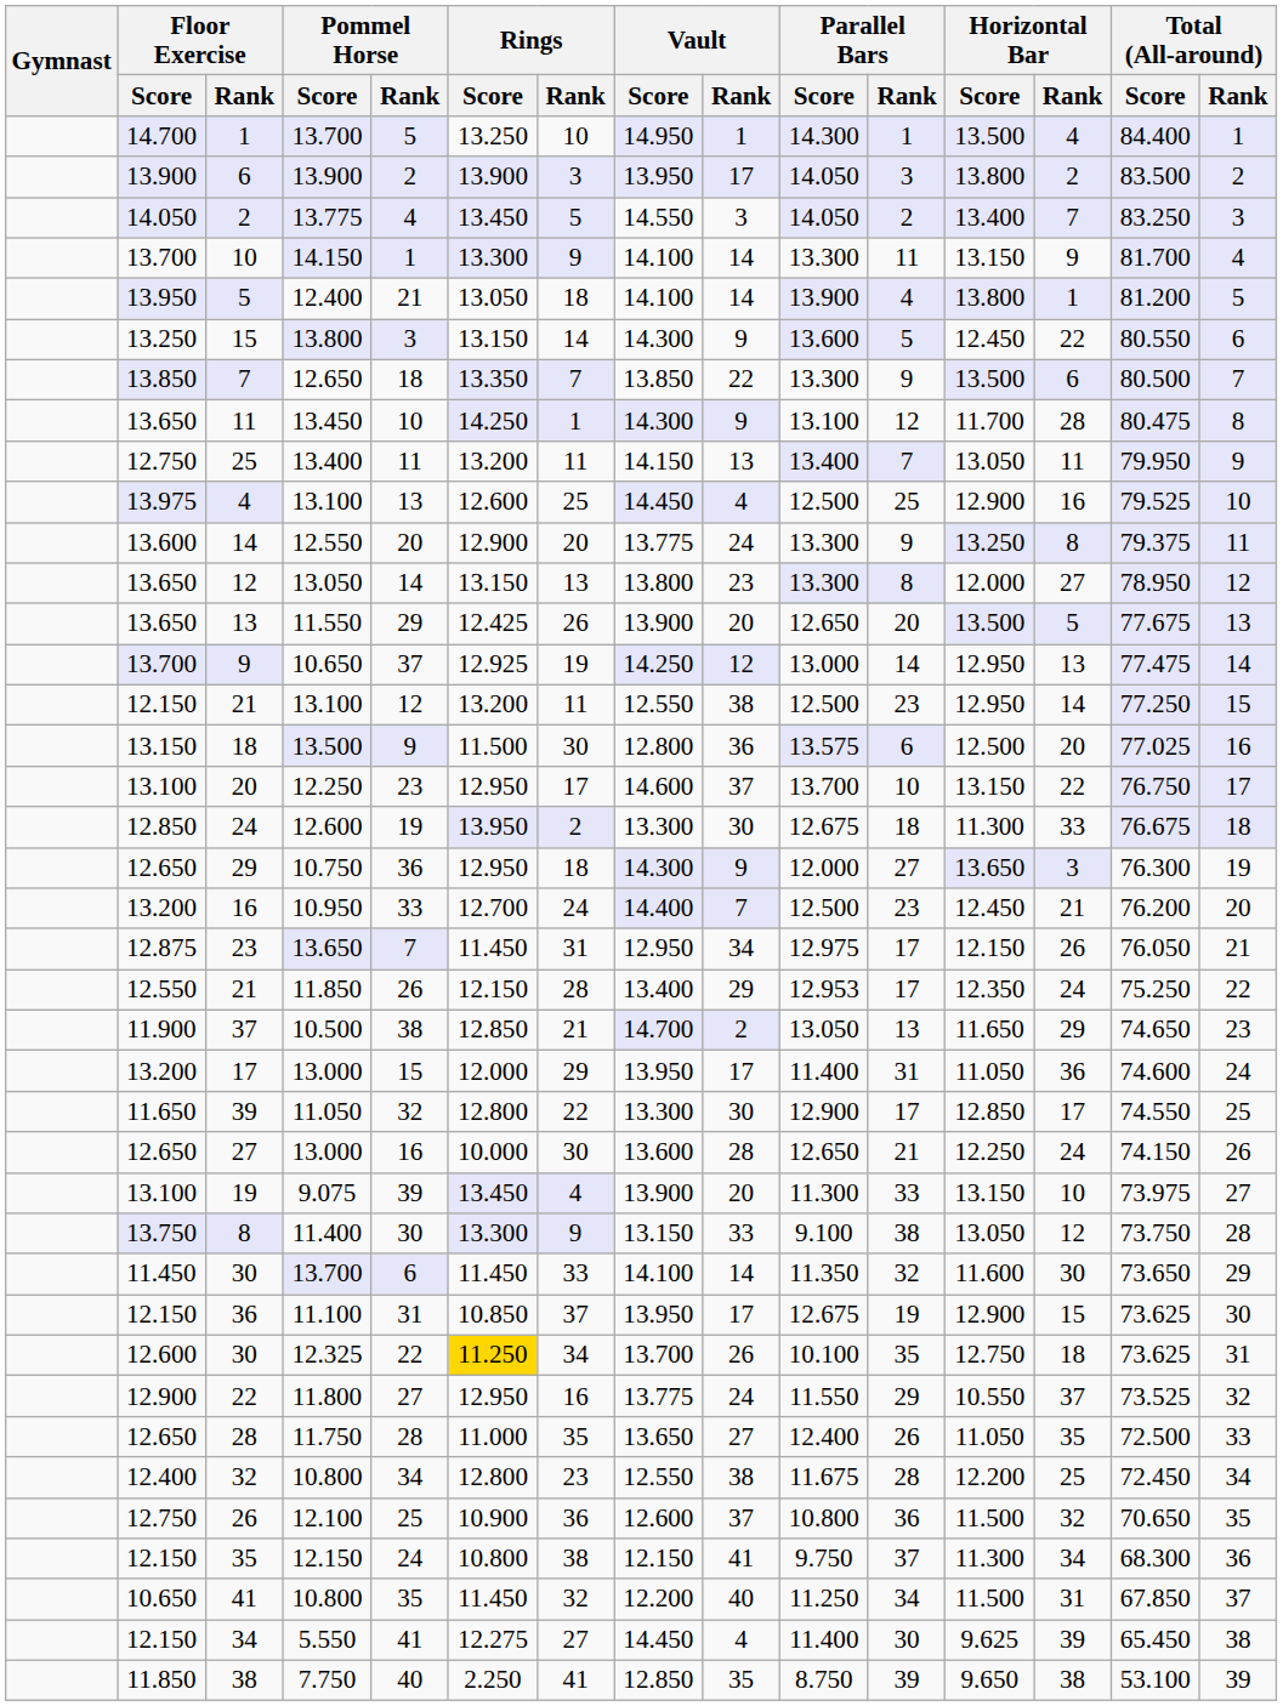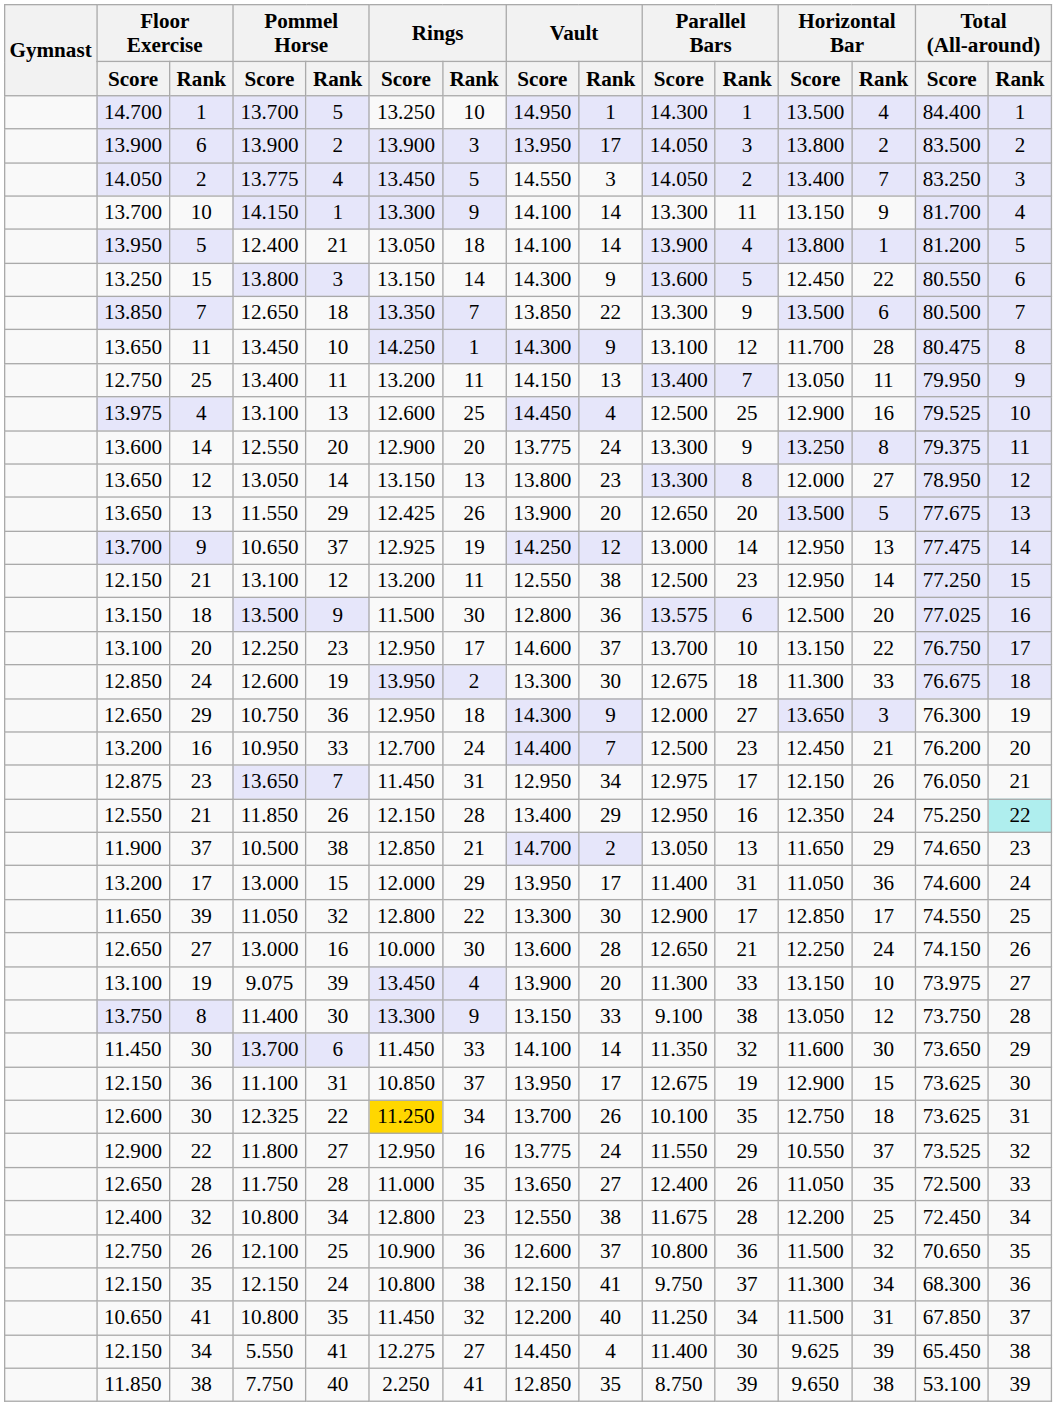 <table class="wikitable" style="text-align:center">
 <tr>
 <th rowspan=2>Gymnast</th>
 <th style="width:6em" colspan=2>Floor<br>Exercise</th>
 <th style="width:6em" colspan=2>Pommel<br>Horse</th>
 <th style="width:6em" colspan=2>Rings</th>
 <th style="width:6em" colspan=2>Vault</th>
 <th style="width:6em" colspan=2>Parallel<br>Bars</th>
 <th style="width:6em" colspan=2>Horizontal<br>Bar</th>
 <th style="width:6em" colspan=2>Total<br>(All-around)</th>
 </tr>
 <tr>
 <th>Score</th>
 <th>Rank</th>
 <th>Score</th>
 <th>Rank</th>
 <th>Score</th>
 <th>Rank</th>
 <th>Score</th>
 <th>Rank</th>
 <th>Score</th>
 <th>Rank</th>
 <th>Score</th>
 <th>Rank</th>
 <th>Score</th>
 <th>Rank</th>
 </tr>
 <tr>
 <td align=left></td>
 <td bgcolor="lavender">14.700</td>
 <td bgcolor="lavender">1</td>
 <td bgcolor="lavender">13.700</td>
 <td bgcolor="lavender">5</td>
 <td>13.250</td>
 <td>10</td>
 <td bgcolor="lavender">14.950</td>
 <td bgcolor="lavender">1</td>
 <td bgcolor="lavender">14.300</td>
 <td bgcolor="lavender">1</td>
 <td bgcolor="lavender">13.500</td>
 <td bgcolor="lavender">4</td>
 <td bgcolor="lavender">84.400</td>
 <td bgcolor="lavender">1</td>
 </tr>
 <tr>
 <td align=left></td>
 <td bgcolor="lavender">13.900</td>
 <td bgcolor="lavender">6</td>
 <td bgcolor="lavender">13.900</td>
 <td bgcolor="lavender">2</td>
 <td bgcolor="lavender">13.900</td>
 <td bgcolor="lavender">3</td>
 <td bgcolor="lavender">13.950</td>
 <td bgcolor="lavender">17</td>
 <td bgcolor="lavender">14.050</td>
 <td bgcolor="lavender">3</td>
 <td bgcolor="lavender">13.800</td>
 <td bgcolor="lavender">2</td>
 <td bgcolor="lavender">83.500</td>
 <td bgcolor="lavender">2</td>
 </tr>
 <tr>
 <td align=left></td>
 <td bgcolor="lavender">14.050</td>
 <td bgcolor="lavender">2</td>
 <td bgcolor="lavender">13.775</td>
 <td bgcolor="lavender">4</td>
 <td bgcolor="lavender">13.450</td>
 <td bgcolor="lavender">5</td>
 <td>14.550</td>
 <td>3</td>
 <td bgcolor="lavender">14.050</td>
 <td bgcolor="lavender">2</td>
 <td bgcolor="lavender">13.400</td>
 <td bgcolor="lavender">7</td>
 <td bgcolor="lavender">83.250</td>
 <td bgcolor="lavender">3</td>
 </tr>
 <tr>
 <td align=left></td>
 <td>13.700</td>
 <td>10</td>
 <td bgcolor="lavender">14.150</td>
 <td bgcolor="lavender">1</td>
 <td bgcolor="lavender">13.300</td>
 <td bgcolor="lavender">9</td>
 <td>14.100</td>
 <td>14</td>
 <td>13.300</td>
 <td>11</td>
 <td>13.150</td>
 <td>9</td>
 <td bgcolor="lavender">81.700</td>
 <td bgcolor="lavender">4</td>
 </tr>
 <tr>
 <td align=left></td>
 <td bgcolor="lavender">13.950</td>
 <td bgcolor="lavender">5</td>
 <td>12.400</td>
 <td>21</td>
 <td>13.050</td>
 <td>18</td>
 <td>14.100</td>
 <td>14</td>
 <td bgcolor="lavender">13.900</td>
 <td bgcolor="lavender">4</td>
 <td bgcolor="lavender">13.800</td>
 <td bgcolor="lavender">1</td>
 <td bgcolor="lavender">81.200</td>
 <td bgcolor="lavender">5</td>
 </tr>
 <tr>
 <td align=left></td>
 <td>13.250</td>
 <td>15</td>
 <td bgcolor="lavender">13.800</td>
 <td bgcolor="lavender">3</td>
 <td>13.150</td>
 <td>14</td>
 <td>14.300</td>
 <td>9</td>
 <td bgcolor="lavender">13.600</td>
 <td bgcolor="lavender">5</td>
 <td>12.450</td>
 <td>22</td>
 <td bgcolor="lavender">80.550</td>
 <td bgcolor="lavender">6</td>
 </tr>
 <tr>
 <td align=left></td>
 <td bgcolor="lavender">13.850</td>
 <td bgcolor="lavender">7</td>
 <td>12.650</td>
 <td>18</td>
 <td bgcolor="lavender">13.350</td>
 <td bgcolor="lavender">7</td>
 <td>13.850</td>
 <td>22</td>
 <td>13.300</td>
 <td>9</td>
 <td bgcolor="lavender">13.500</td>
 <td bgcolor="lavender">6</td>
 <td bgcolor="lavender">80.500</td>
 <td bgcolor="lavender">7</td>
 </tr>
 <tr>
 <td align=left></td>
 <td>13.650</td>
 <td>11</td>
 <td>13.450</td>
 <td>10</td>
 <td bgcolor="lavender">14.250</td>
 <td bgcolor="lavender">1</td>
 <td bgcolor="lavender">14.300</td>
 <td bgcolor="lavender">9</td>
 <td>13.100</td>
 <td>12</td>
 <td>11.700</td>
 <td>28</td>
 <td bgcolor="lavender">80.475</td>
 <td bgcolor="lavender">8</td>
 </tr>
 <tr>
 <td align=left></td>
 <td>12.750</td>
 <td>25</td>
 <td>13.400</td>
 <td>11</td>
 <td>13.200</td>
 <td>11</td>
 <td>14.150</td>
 <td>13</td>
 <td bgcolor="lavender">13.400</td>
 <td bgcolor="lavender">7</td>
 <td>13.050</td>
 <td>11</td>
 <td bgcolor="lavender">79.950</td>
 <td bgcolor="lavender">9</td>
 </tr>
 <tr>
 <td align=left></td>
 <td bgcolor="lavender">13.975</td>
 <td bgcolor="lavender">4</td>
 <td>13.100</td>
 <td>13</td>
 <td>12.600</td>
 <td>25</td>
 <td bgcolor="lavender">14.450</td>
 <td bgcolor="lavender">4</td>
 <td>12.500</td>
 <td>25</td>
 <td>12.900</td>
 <td>16</td>
 <td bgcolor="lavender">79.525</td>
 <td bgcolor="lavender">10</td>
 </tr>
 <tr>
 <td align=left></td>
 <td>13.600</td>
 <td>14</td>
 <td>12.550</td>
 <td>20</td>
 <td>12.900</td>
 <td>20</td>
 <td>13.775</td>
 <td>24</td>
 <td>13.300</td>
 <td>9</td>
 <td bgcolor="lavender">13.250</td>
 <td bgcolor="lavender">8</td>
 <td bgcolor="lavender">79.375</td>
 <td bgcolor="lavender">11</td>
 </tr>
 <tr>
 <td align=left></td>
 <td>13.650</td>
 <td>12</td>
 <td>13.050</td>
 <td>14</td>
 <td>13.150</td>
 <td>13</td>
 <td>13.800</td>
 <td>23</td>
 <td bgcolor="lavender">13.300</td>
 <td bgcolor="lavender">8</td>
 <td>12.000</td>
 <td>27</td>
 <td bgcolor="lavender">78.950</td>
 <td bgcolor="lavender">12</td>
 </tr>
 <tr>
 <td align=left></td>
 <td>13.650</td>
 <td>13</td>
 <td>11.550</td>
 <td>29</td>
 <td>12.425</td>
 <td>26</td>
 <td>13.900</td>
 <td>20</td>
 <td>12.650</td>
 <td>20</td>
 <td bgcolor="lavender">13.500</td>
 <td bgcolor="lavender">5</td>
 <td bgcolor="lavender">77.675</td>
 <td bgcolor="lavender">13</td>
 </tr>
 <tr>
 <td align=left></td>
 <td bgcolor="lavender">13.700</td>
 <td bgcolor="lavender">9</td>
 <td>10.650</td>
 <td>37</td>
 <td>12.925</td>
 <td>19</td>
 <td bgcolor="lavender">14.250</td>
 <td bgcolor="lavender">12</td>
 <td>13.000</td>
 <td>14</td>
 <td>12.950</td>
 <td>13</td>
 <td bgcolor="lavender">77.475</td>
 <td bgcolor="lavender">14</td>
 </tr>
 <tr>
 <td align=left></td>
 <td>12.150</td>
 <td>21</td>
 <td>13.100</td>
 <td>12</td>
 <td>13.200</td>
 <td>11</td>
 <td>12.550</td>
 <td>38</td>
 <td>12.500</td>
 <td>23</td>
 <td>12.950</td>
 <td>14</td>
 <td bgcolor="lavender">77.250</td>
 <td bgcolor="lavender">15</td>
 </tr>
 <tr>
 <td align=left></td>
 <td>13.150</td>
 <td>18</td>
 <td bgcolor="lavender">13.500</td>
 <td bgcolor="lavender">9</td>
 <td>11.500</td>
 <td>30</td>
 <td>12.800</td>
 <td>36</td>
 <td bgcolor="lavender">13.575</td>
 <td bgcolor="lavender">6</td>
 <td>12.500</td>
 <td>20</td>
 <td bgcolor="lavender">77.025</td>
 <td bgcolor="lavender">16</td>
 </tr>
 <tr>
 <td align=left></td>
 <td>13.100</td>
 <td>20</td>
 <td>12.250</td>
 <td>23</td>
 <td>12.950</td>
 <td>17</td>
 <td>14.600</td>
 <td>37</td>
 <td>13.700</td>
 <td>10</td>
 <td>13.150</td>
 <td>22</td>
 <td bgcolor="lavender">76.750</td>
 <td bgcolor="lavender">17</td>
 </tr>
 <tr>
 <td align=left></td>
 <td>12.850</td>
 <td>24</td>
 <td>12.600</td>
 <td>19</td>
 <td bgcolor="lavender">13.950</td>
 <td bgcolor="lavender">2</td>
 <td>13.300</td>
 <td>30</td>
 <td>12.675</td>
 <td>18</td>
 <td>11.300</td>
 <td>33</td>
 <td bgcolor="lavender">76.675</td>
 <td bgcolor="lavender">18</td>
 </tr>
 <tr>
 <td align=left></td>
 <td>12.650</td>
 <td>29</td>
 <td>10.750</td>
 <td>36</td>
 <td>12.950</td>
 <td>18</td>
 <td bgcolor="lavender">14.300</td>
 <td bgcolor="lavender">9</td>
 <td>12.000</td>
 <td>27</td>
 <td bgcolor="lavender">13.650</td>
 <td bgcolor="lavender">3</td>
 <td>76.300</td>
 <td>19</td>
 </tr>
 <tr>
 <td align=left></td>
 <td>13.200</td>
 <td>16</td>
 <td>10.950</td>
 <td>33</td>
 <td>12.700</td>
 <td>24</td>
 <td bgcolor="lavender">14.400</td>
 <td bgcolor="lavender">7</td>
 <td>12.500</td>
 <td>23</td>
 <td>12.450</td>
 <td>21</td>
 <td>76.200</td>
 <td>20</td>
 </tr>
 <tr>
 <td align=left></td>
 <td>12.875</td>
 <td>23</td>
 <td bgcolor="lavender">13.650</td>
 <td bgcolor="lavender">7</td>
 <td>11.450</td>
 <td>31</td>
 <td>12.950</td>
 <td>34</td>
 <td>12.975</td>
 <td>17</td>
 <td>12.150</td>
 <td>26</td>
 <td>76.050</td>
 <td>21</td>
 </tr>
 <tr>
 <td align=left></td>
 <td>12.550</td>
 <td>21</td>
 <td>11.850</td>
 <td>26</td>
 <td>12.150</td>
 <td>28</td>
 <td>13.400</td>
 <td>29</td>
-<td>12.953</td>
-<td>17</td>
+<td>12.950</td>
+<td>16</td>
 <td>12.350</td>
 <td>24</td>
 <td>75.250</td>
-<td>22</td>
+<td style="background: paleturquoise;">22</td>
 </tr>
 <tr>
 <td align=left></td>
 <td>11.900</td>
 <td>37</td>
 <td>10.500</td>
 <td>38</td>
 <td>12.850</td>
 <td>21</td>
 <td bgcolor="lavender">14.700</td>
 <td bgcolor="lavender">2</td>
 <td>13.050</td>
 <td>13</td>
 <td>11.650</td>
 <td>29</td>
 <td>74.650</td>
 <td>23</td>
 </tr>
 <tr>
 <td align=left></td>
 <td>13.200</td>
 <td>17</td>
 <td>13.000</td>
 <td>15</td>
 <td>12.000</td>
 <td>29</td>
 <td>13.950</td>
 <td>17</td>
 <td>11.400</td>
 <td>31</td>
 <td>11.050</td>
 <td>36</td>
 <td>74.600</td>
 <td>24</td>
 </tr>
 <tr>
 <td align=left></td>
 <td>11.650</td>
 <td>39</td>
 <td>11.050</td>
 <td>32</td>
 <td>12.800</td>
 <td>22</td>
 <td>13.300</td>
 <td>30</td>
 <td>12.900</td>
 <td>17</td>
 <td>12.850</td>
 <td>17</td>
 <td>74.550</td>
 <td>25</td>
 </tr>
 <tr>
 <td align=left></td>
 <td>12.650</td>
 <td>27</td>
 <td>13.000</td>
 <td>16</td>
 <td>10.000</td>
 <td>30</td>
 <td>13.600</td>
 <td>28</td>
 <td>12.650</td>
 <td>21</td>
 <td>12.250</td>
 <td>24</td>
 <td>74.150</td>
 <td>26</td>
 </tr>
 <tr>
 <td align=left></td>
 <td>13.100</td>
 <td>19</td>
 <td>9.075</td>
 <td>39</td>
 <td bgcolor="lavender">13.450</td>
 <td bgcolor="lavender">4</td>
 <td>13.900</td>
 <td>20</td>
 <td>11.300</td>
 <td>33</td>
 <td>13.150</td>
 <td>10</td>
 <td>73.975</td>
 <td>27</td>
 </tr>
 <tr>
 <td align=left></td>
 <td bgcolor="lavender">13.750</td>
 <td bgcolor="lavender">8</td>
 <td>11.400</td>
 <td>30</td>
 <td bgcolor="lavender">13.300</td>
 <td bgcolor="lavender">9</td>
 <td>13.150</td>
 <td>33</td>
 <td>9.100</td>
 <td>38</td>
 <td>13.050</td>
 <td>12</td>
 <td>73.750</td>
 <td>28</td>
 </tr>
 <tr>
 <td align=left></td>
 <td>11.450</td>
 <td>30</td>
 <td bgcolor="lavender">13.700</td>
 <td bgcolor="lavender">6</td>
 <td>11.450</td>
 <td>33</td>
 <td>14.100</td>
 <td>14</td>
 <td>11.350</td>
 <td>32</td>
 <td>11.600</td>
 <td>30</td>
 <td>73.650</td>
 <td>29</td>
 </tr>
 <tr>
 <td align=left></td>
 <td>12.150</td>
 <td>36</td>
 <td>11.100</td>
 <td>31</td>
 <td>10.850</td>
 <td>37</td>
 <td>13.950</td>
 <td>17</td>
 <td>12.675</td>
 <td>19</td>
 <td>12.900</td>
 <td>15</td>
 <td>73.625</td>
 <td>30</td>
 </tr>
 <tr>
 <td align=left></td>
 <td>12.600</td>
 <td>30</td>
 <td>12.325</td>
 <td>22</td>
 <td style="background: gold;">11.250</td>
 <td>34</td>
 <td>13.700</td>
 <td>26</td>
 <td>10.100</td>
 <td>35</td>
 <td>12.750</td>
 <td>18</td>
 <td>73.625</td>
 <td>31</td>
 </tr>
 <tr>
 <td align=left></td>
 <td>12.900</td>
 <td>22</td>
 <td>11.800</td>
 <td>27</td>
 <td>12.950</td>
 <td>16</td>
 <td>13.775</td>
 <td>24</td>
 <td>11.550</td>
 <td>29</td>
 <td>10.550</td>
 <td>37</td>
 <td>73.525</td>
 <td>32</td>
 </tr>
 <tr>
 <td align=left></td>
 <td>12.650</td>
 <td>28</td>
 <td>11.750</td>
 <td>28</td>
 <td>11.000</td>
 <td>35</td>
 <td>13.650</td>
 <td>27</td>
 <td>12.400</td>
 <td>26</td>
 <td>11.050</td>
 <td>35</td>
 <td>72.500</td>
 <td>33</td>
 </tr>
 <tr>
 <td align=left></td>
 <td>12.400</td>
 <td>32</td>
 <td>10.800</td>
 <td>34</td>
 <td>12.800</td>
 <td>23</td>
 <td>12.550</td>
 <td>38</td>
 <td>11.675</td>
 <td>28</td>
 <td>12.200</td>
 <td>25</td>
 <td>72.450</td>
 <td>34</td>
 </tr>
 <tr>
 <td align=left></td>
 <td>12.750</td>
 <td>26</td>
 <td>12.100</td>
 <td>25</td>
 <td>10.900</td>
 <td>36</td>
 <td>12.600</td>
 <td>37</td>
 <td>10.800</td>
 <td>36</td>
 <td>11.500</td>
 <td>32</td>
 <td>70.650</td>
 <td>35</td>
 </tr>
 <tr>
 <td align=left></td>
 <td>12.150</td>
 <td>35</td>
 <td>12.150</td>
 <td>24</td>
 <td>10.800</td>
 <td>38</td>
 <td>12.150</td>
 <td>41</td>
 <td>9.750</td>
 <td>37</td>
 <td>11.300</td>
 <td>34</td>
 <td>68.300</td>
 <td>36</td>
 </tr>
 <tr>
 <td align=left></td>
 <td>10.650</td>
 <td>41</td>
 <td>10.800</td>
 <td>35</td>
 <td>11.450</td>
 <td>32</td>
 <td>12.200</td>
 <td>40</td>
 <td>11.250</td>
 <td>34</td>
 <td>11.500</td>
 <td>31</td>
 <td>67.850</td>
 <td>37</td>
 </tr>
 <tr>
 <td align=left></td>
 <td>12.150</td>
 <td>34</td>
 <td>5.550</td>
 <td>41</td>
 <td>12.275</td>
 <td>27</td>
 <td>14.450</td>
 <td>4</td>
 <td>11.400</td>
 <td>30</td>
 <td>9.625</td>
 <td>39</td>
 <td>65.450</td>
 <td>38</td>
 </tr>
 <tr>
 <td align=left></td>
 <td>11.850</td>
 <td>38</td>
 <td>7.750</td>
 <td>40</td>
 <td>2.250</td>
 <td>41</td>
 <td>12.850</td>
 <td>35</td>
 <td>8.750</td>
 <td>39</td>
 <td>9.650</td>
 <td>38</td>
 <td>53.100</td>
 <td>39</td>
 </tr>
 </table>
